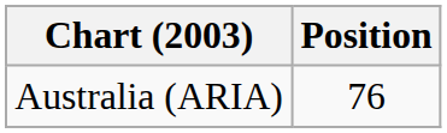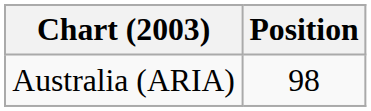 <table class="wikitable">
 <tr>
 <th>Chart (2003)</th>
 <th>Position</th>
 </tr>
 <tr>
 <td>Australia (ARIA)</td>
-<td align="center">76</td>
+<td align="center">98</td>
 </tr>
 </table>
